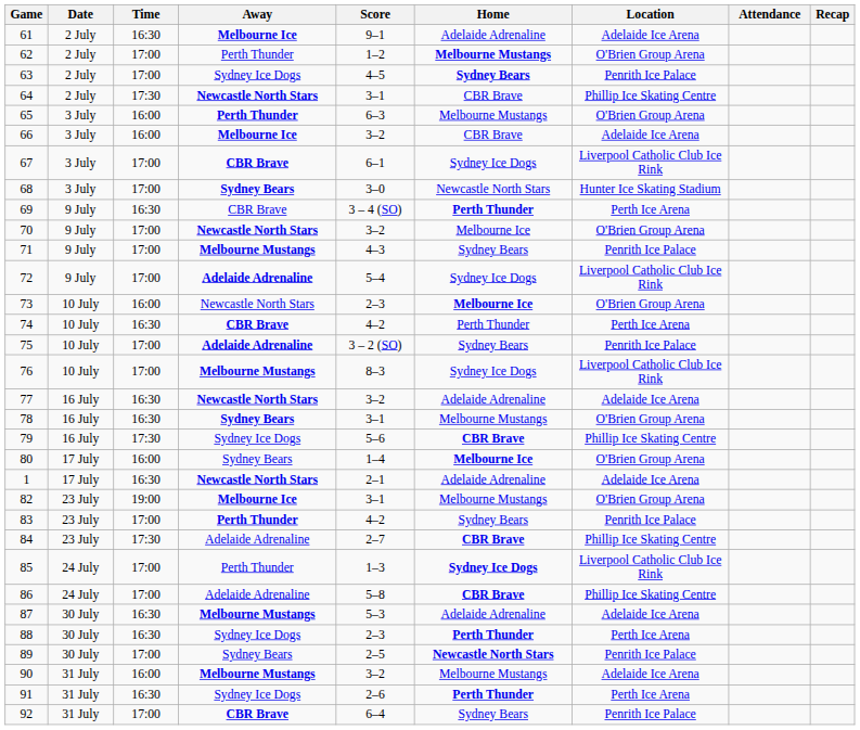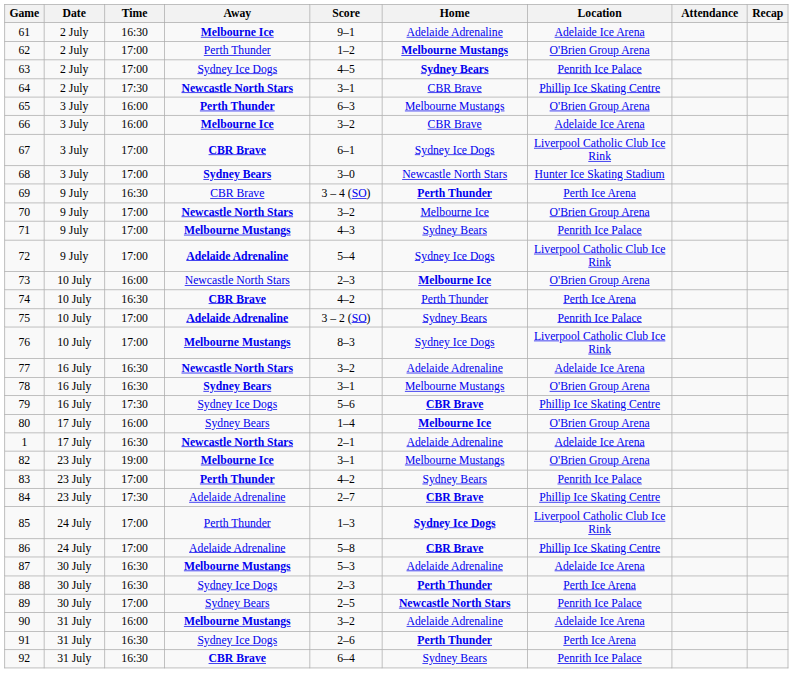 <table class="wikitable" width="85%" style="margin: 1em auto 1em auto">
 <tr>
 <th width="1%">Game</th>
 <th width="5%">Date</th>
 <th width="5%">Time</th>
 <th width="12%">Away</th>
 <th width="6%">Score</th>
 <th width="12%">Home</th>
 <th width="12%">Location</th>
 <th width="3%">Attendance</th>
 <th width="1%">Recap</th>
 </tr>
 <tr align="center">
 <td>61</td>
 <td>2 July</td>
 <td>16:30</td>
 <td><strong><a href='#'>Melbourne Ice</a></strong></td>
 <td>9–1</td>
 <td><a href='#'>Adelaide Adrenaline</a></td>
 <td><a href='#'>Adelaide Ice Arena</a></td>
 <td></td>
 <td></td>
 </tr>
 <tr align="center">
 <td>62</td>
 <td>2 July</td>
 <td>17:00</td>
 <td><a href='#'>Perth Thunder</a></td>
 <td>1–2</td>
 <td><strong><a href='#'>Melbourne Mustangs</a></strong></td>
 <td><a href='#'>O'Brien Group Arena</a></td>
 <td></td>
 <td></td>
 </tr>
 <tr align="center">
 <td>63</td>
 <td>2 July</td>
 <td>17:00</td>
 <td><a href='#'>Sydney Ice Dogs</a></td>
 <td>4–5</td>
 <td><strong><a href='#'>Sydney Bears</a></strong></td>
 <td><a href='#'>Penrith Ice Palace</a></td>
 <td></td>
 <td></td>
 </tr>
 <tr align="center">
 <td>64</td>
 <td>2 July</td>
 <td>17:30</td>
 <td><strong><a href='#'>Newcastle North Stars</a></strong></td>
 <td>3–1</td>
 <td><a href='#'>CBR Brave</a></td>
 <td><a href='#'>Phillip Ice Skating Centre</a></td>
 <td></td>
 <td></td>
 </tr>
 <tr align="center">
 <td>65</td>
 <td>3 July</td>
 <td>16:00</td>
 <td><strong><a href='#'>Perth Thunder</a></strong></td>
 <td>6–3</td>
 <td><a href='#'>Melbourne Mustangs</a></td>
 <td><a href='#'>O'Brien Group Arena</a></td>
 <td></td>
 <td></td>
 </tr>
 <tr align="center">
 <td>66</td>
 <td>3 July</td>
 <td>16:00</td>
 <td><strong><a href='#'>Melbourne Ice</a></strong></td>
 <td>3–2</td>
 <td><a href='#'>CBR Brave</a></td>
 <td><a href='#'>Adelaide Ice Arena</a></td>
 <td></td>
 <td></td>
 </tr>
 <tr align="center">
 <td>67</td>
 <td>3 July</td>
 <td>17:00</td>
 <td><strong><a href='#'>CBR Brave</a></strong></td>
 <td>6–1</td>
 <td><a href='#'>Sydney Ice Dogs</a></td>
 <td><a href='#'>Liverpool Catholic Club Ice Rink</a></td>
 <td></td>
 <td></td>
 </tr>
 <tr align="center">
 <td>68</td>
 <td>3 July</td>
 <td>17:00</td>
 <td><strong><a href='#'>Sydney Bears</a></strong></td>
 <td>3–0</td>
 <td><a href='#'>Newcastle North Stars</a></td>
 <td><a href='#'>Hunter Ice Skating Stadium</a></td>
 <td></td>
 <td></td>
 </tr>
 <tr align="center">
 <td>69</td>
 <td>9 July</td>
 <td>16:30</td>
 <td><a href='#'>CBR Brave</a></td>
 <td>3 – 4 (<a href='#'>SO</a>)</td>
 <td><strong><a href='#'>Perth Thunder</a></strong></td>
 <td><a href='#'>Perth Ice Arena</a></td>
 <td></td>
 <td></td>
 </tr>
 <tr align="center">
 <td>70</td>
 <td>9 July</td>
 <td>17:00</td>
 <td><strong><a href='#'>Newcastle North Stars</a></strong></td>
 <td>3–2</td>
 <td><a href='#'>Melbourne Ice</a></td>
 <td><a href='#'>O'Brien Group Arena</a></td>
 <td></td>
 <td></td>
 </tr>
 <tr align="center">
 <td>71</td>
 <td>9 July</td>
 <td>17:00</td>
 <td><strong><a href='#'>Melbourne Mustangs</a></strong></td>
 <td>4–3</td>
 <td><a href='#'>Sydney Bears</a></td>
 <td><a href='#'>Penrith Ice Palace</a></td>
 <td></td>
 <td></td>
 </tr>
 <tr align="center">
 <td>72</td>
 <td>9 July</td>
 <td>17:00</td>
 <td><strong><a href='#'>Adelaide Adrenaline</a></strong></td>
 <td>5–4</td>
 <td><a href='#'>Sydney Ice Dogs</a></td>
 <td><a href='#'>Liverpool Catholic Club Ice Rink</a></td>
 <td></td>
 <td></td>
 </tr>
 <tr align="center">
 <td>73</td>
 <td>10 July</td>
 <td>16:00</td>
 <td><a href='#'>Newcastle North Stars</a></td>
 <td>2–3</td>
 <td><strong><a href='#'>Melbourne Ice</a></strong></td>
 <td><a href='#'>O'Brien Group Arena</a></td>
 <td></td>
 <td></td>
 </tr>
 <tr align="center">
 <td>74</td>
 <td>10 July</td>
 <td>16:30</td>
 <td><strong><a href='#'>CBR Brave</a></strong></td>
 <td>4–2</td>
 <td><a href='#'>Perth Thunder</a></td>
 <td><a href='#'>Perth Ice Arena</a></td>
 <td></td>
 <td></td>
 </tr>
 <tr align="center">
 <td>75</td>
 <td>10 July</td>
 <td>17:00</td>
 <td><strong><a href='#'>Adelaide Adrenaline</a></strong></td>
 <td>3 – 2 (<a href='#'>SO</a>)</td>
 <td><a href='#'>Sydney Bears</a></td>
 <td><a href='#'>Penrith Ice Palace</a></td>
 <td></td>
 <td></td>
 </tr>
 <tr align="center">
 <td>76</td>
 <td>10 July</td>
 <td>17:00</td>
 <td><strong><a href='#'>Melbourne Mustangs</a></strong></td>
 <td>8–3</td>
 <td><a href='#'>Sydney Ice Dogs</a></td>
 <td><a href='#'>Liverpool Catholic Club Ice Rink</a></td>
 <td></td>
 <td></td>
 </tr>
 <tr align="center">
 <td>77</td>
 <td>16 July</td>
 <td>16:30</td>
 <td><strong><a href='#'>Newcastle North Stars</a></strong></td>
 <td>3–2</td>
 <td><a href='#'>Adelaide Adrenaline</a></td>
 <td><a href='#'>Adelaide Ice Arena</a></td>
 <td></td>
 <td></td>
 </tr>
 <tr align="center">
 <td>78</td>
 <td>16 July</td>
 <td>16:30</td>
 <td><strong><a href='#'>Sydney Bears</a></strong></td>
 <td>3–1</td>
 <td><a href='#'>Melbourne Mustangs</a></td>
 <td><a href='#'>O'Brien Group Arena</a></td>
 <td></td>
 <td></td>
 </tr>
 <tr align="center">
 <td>79</td>
 <td>16 July</td>
 <td>17:30</td>
 <td><a href='#'>Sydney Ice Dogs</a></td>
 <td>5–6</td>
 <td><strong><a href='#'>CBR Brave</a></strong></td>
 <td><a href='#'>Phillip Ice Skating Centre</a></td>
 <td></td>
 <td></td>
 </tr>
 <tr align="center">
 <td>80</td>
 <td>17 July</td>
 <td>16:00</td>
 <td><a href='#'>Sydney Bears</a></td>
 <td>1–4</td>
 <td><strong><a href='#'>Melbourne Ice</a></strong></td>
 <td><a href='#'>O'Brien Group Arena</a></td>
 <td></td>
 <td></td>
 </tr>
 <tr align="center">
 <td>1</td>
 <td>17 July</td>
 <td>16:30</td>
 <td><strong><a href='#'>Newcastle North Stars</a></strong></td>
 <td>2–1</td>
 <td><a href='#'>Adelaide Adrenaline</a></td>
 <td><a href='#'>Adelaide Ice Arena</a></td>
 <td></td>
 <td></td>
 </tr>
 <tr align="center">
 <td>82</td>
 <td>23 July</td>
 <td>19:00</td>
 <td><strong><a href='#'>Melbourne Ice</a></strong></td>
 <td>3–1</td>
 <td><a href='#'>Melbourne Mustangs</a></td>
 <td><a href='#'>O'Brien Group Arena</a></td>
 <td></td>
 <td></td>
 </tr>
 <tr align="center">
 <td>83</td>
 <td>23 July</td>
 <td>17:00</td>
 <td><strong><a href='#'>Perth Thunder</a></strong></td>
 <td>4–2</td>
 <td><a href='#'>Sydney Bears</a></td>
 <td><a href='#'>Penrith Ice Palace</a></td>
 <td></td>
 <td></td>
 </tr>
 <tr align="center">
 <td>84</td>
 <td>23 July</td>
 <td>17:30</td>
 <td><a href='#'>Adelaide Adrenaline</a></td>
 <td>2–7</td>
 <td><strong><a href='#'>CBR Brave</a></strong></td>
 <td><a href='#'>Phillip Ice Skating Centre</a></td>
 <td></td>
 <td></td>
 </tr>
 <tr align="center">
 <td>85</td>
 <td>24 July</td>
 <td>17:00</td>
 <td><a href='#'>Perth Thunder</a></td>
 <td>1–3</td>
 <td><strong><a href='#'>Sydney Ice Dogs</a></strong></td>
 <td><a href='#'>Liverpool Catholic Club Ice Rink</a></td>
 <td></td>
 <td></td>
 </tr>
 <tr align="center">
 <td>86</td>
 <td>24 July</td>
 <td>17:00</td>
 <td><a href='#'>Adelaide Adrenaline</a></td>
 <td>5–8</td>
 <td><strong><a href='#'>CBR Brave</a></strong></td>
 <td><a href='#'>Phillip Ice Skating Centre</a></td>
 <td></td>
 <td></td>
 </tr>
 <tr align="center">
 <td>87</td>
 <td>30 July</td>
 <td>16:30</td>
 <td><strong><a href='#'>Melbourne Mustangs</a></strong></td>
 <td>5–3</td>
 <td><a href='#'>Adelaide Adrenaline</a></td>
 <td><a href='#'>Adelaide Ice Arena</a></td>
 <td></td>
 <td></td>
 </tr>
 <tr align="center">
 <td>88</td>
 <td>30 July</td>
 <td>16:30</td>
 <td><a href='#'>Sydney Ice Dogs</a></td>
 <td>2–3</td>
 <td><strong><a href='#'>Perth Thunder</a></strong></td>
 <td><a href='#'>Perth Ice Arena</a></td>
 <td></td>
 <td></td>
 </tr>
 <tr align="center">
 <td>89</td>
 <td>30 July</td>
 <td>17:00</td>
 <td><a href='#'>Sydney Bears</a></td>
 <td>2–5</td>
 <td><strong><a href='#'>Newcastle North Stars</a></strong></td>
 <td><a href='#'>Penrith Ice Palace</a></td>
 <td></td>
 <td></td>
 </tr>
 <tr align="center">
 <td>90</td>
 <td>31 July</td>
 <td>16:00</td>
 <td><strong><a href='#'>Melbourne Mustangs</a></strong></td>
 <td>3–2</td>
-<td><a href='#'>Melbourne Mustangs</a></td>
+<td><a href='#'>Adelaide Adrenaline</a></td>
 <td><a href='#'>Adelaide Ice Arena</a></td>
 <td></td>
 <td></td>
 </tr>
 <tr align="center">
 <td>91</td>
 <td>31 July</td>
 <td>16:30</td>
 <td><a href='#'>Sydney Ice Dogs</a></td>
 <td>2–6</td>
 <td><strong><a href='#'>Perth Thunder</a></strong></td>
 <td><a href='#'>Perth Ice Arena</a></td>
 <td></td>
 <td></td>
 </tr>
 <tr align="center">
 <td>92</td>
 <td>31 July</td>
-<td>17:00</td>
+<td>16:30</td>
 <td><strong><a href='#'>CBR Brave</a></strong></td>
 <td>6–4</td>
 <td><a href='#'>Sydney Bears</a></td>
 <td><a href='#'>Penrith Ice Palace</a></td>
 <td></td>
 <td></td>
 </tr>
 </table>
